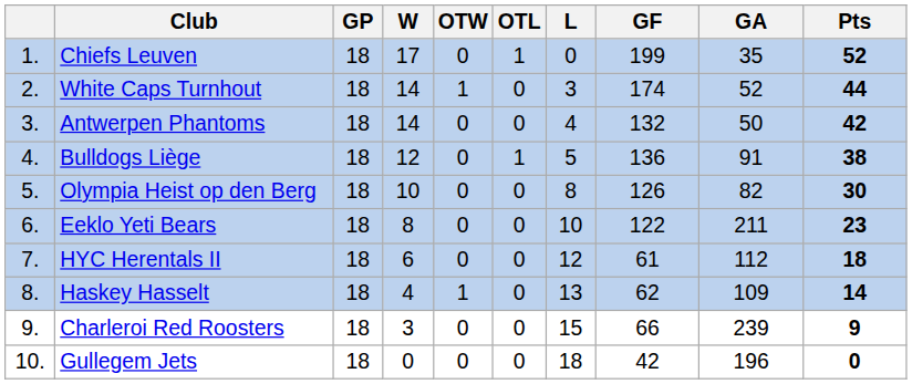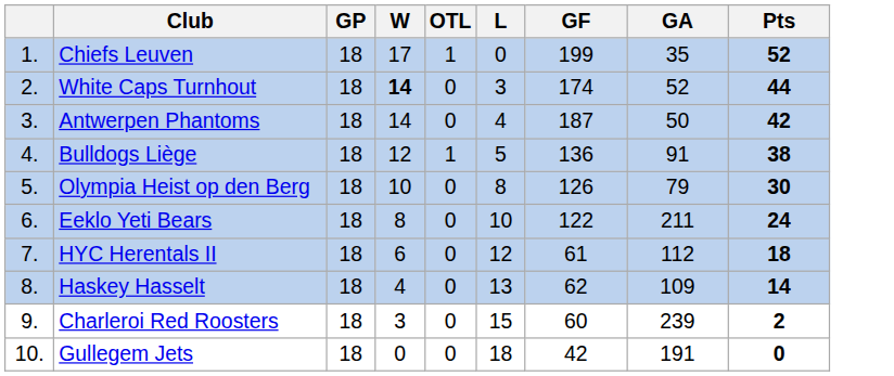 <table class="wikitable">
 <tr>
 <th width="30"></th>
 <th width="200">Club</th>
 <th width="30">GP</th>
 <th width="30">W</th>
-<th width="30">OTW</th>
 <th width="30">OTL</th>
 <th width="30">L</th>
 <th width="70">GF</th>
 <th width="70">GA</th>
 <th width="70">Pts</th>
 </tr>
 <tr bgcolor="#BCD2EE" align="center">
 <td>1.</td>
 <td align="left"><a href='#'>Chiefs Leuven</a></td>
 <td>18</td>
 <td>17</td>
-<td>0</td>
 <td>1</td>
 <td>0</td>
 <td>199</td>
 <td>35</td>
 <td><strong>52</strong></td>
 </tr>
 <tr bgcolor="#BCD2EE" align="center">
 <td>2.</td>
 <td align="left"><a href='#'>White Caps Turnhout</a></td>
 <td>18</td>
-<td>14</td>
-<td>1</td>
+<td><strong>14</strong></td>
 <td>0</td>
 <td>3</td>
 <td>174</td>
 <td>52</td>
 <td><strong>44</strong></td>
 </tr>
 <tr bgcolor="#BCD2EE" align="center">
 <td>3.</td>
 <td align="left"><a href='#'>Antwerpen Phantoms</a></td>
 <td>18</td>
 <td>14</td>
 <td>0</td>
-<td>0</td>
 <td>4</td>
-<td>132</td>
+<td>187</td>
 <td>50</td>
 <td><strong>42</strong></td>
 </tr>
 <tr bgcolor="#BCD2EE" align="center">
 <td>4.</td>
 <td align="left"><a href='#'>Bulldogs Liège</a></td>
 <td>18</td>
 <td>12</td>
-<td>0</td>
 <td>1</td>
 <td>5</td>
 <td>136</td>
 <td>91</td>
 <td><strong>38</strong></td>
 </tr>
 <tr bgcolor="#BCD2EE" align="center">
 <td>5.</td>
 <td align="left"><a href='#'>Olympia Heist op den Berg</a></td>
 <td>18</td>
 <td>10</td>
 <td>0</td>
-<td>0</td>
 <td>8</td>
 <td>126</td>
-<td>82</td>
+<td>79</td>
 <td><strong>30</strong></td>
 </tr>
 <tr bgcolor="#BCD2EE" align="center">
 <td>6.</td>
 <td align="left"><a href='#'>Eeklo Yeti Bears</a></td>
 <td>18</td>
 <td>8</td>
 <td>0</td>
-<td>0</td>
 <td>10</td>
 <td>122</td>
 <td>211</td>
-<td><strong>23</strong></td>
+<td><strong>24</strong></td>
 </tr>
 <tr bgcolor="#BCD2EE" align="center">
 <td>7.</td>
 <td align="left"><a href='#'>HYC Herentals II</a></td>
 <td>18</td>
 <td>6</td>
-<td>0</td>
 <td>0</td>
 <td>12</td>
 <td>61</td>
 <td>112</td>
 <td><strong>18</strong></td>
 </tr>
 <tr bgcolor="#BCD2EE" align="center">
 <td>8.</td>
 <td align="left"><a href='#'>Haskey Hasselt</a></td>
 <td>18</td>
 <td>4</td>
-<td>1</td>
 <td>0</td>
 <td>13</td>
 <td>62</td>
 <td>109</td>
 <td><strong>14</strong></td>
 </tr>
 <tr bgcolor="#FFFFFF" align="center">
 <td>9.</td>
 <td align="left"><a href='#'>Charleroi Red Roosters</a></td>
 <td>18</td>
 <td>3</td>
 <td>0</td>
-<td>0</td>
 <td>15</td>
-<td>66</td>
+<td>60</td>
 <td>239</td>
-<td><strong>9</strong></td>
+<td><strong>2</strong></td>
 </tr>
 <tr bgcolor="#FFFFFF" align="center">
 <td>10.</td>
 <td align="left"><a href='#'>Gullegem Jets</a></td>
 <td>18</td>
 <td>0</td>
 <td>0</td>
-<td>0</td>
 <td>18</td>
 <td>42</td>
-<td>196</td>
+<td>191</td>
 <td><strong>0</strong></td>
 </tr>
 </table>
